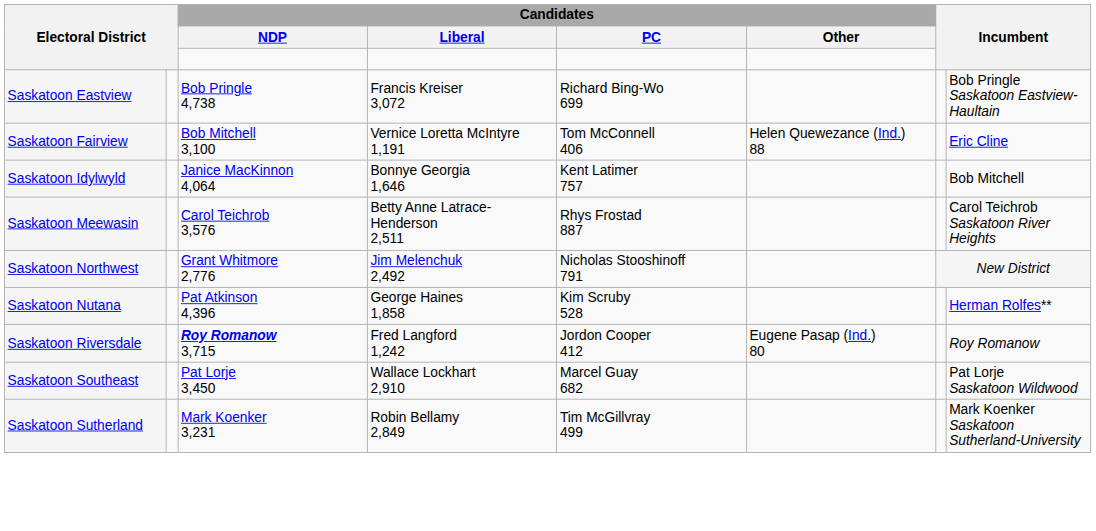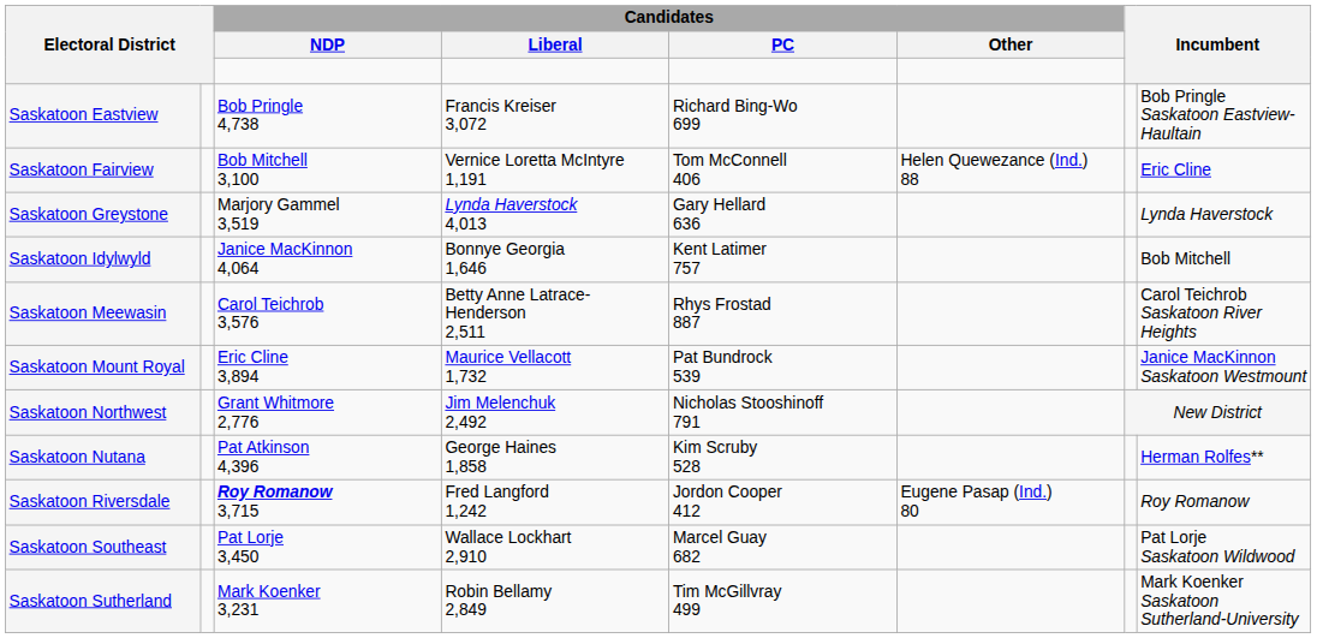 <table class="wikitable" style="width:100%">
 <tr>
 <th style="width:16%;" style="background:darkgrey;" rowspan=3 colspan=2>Electoral District</th>
 <th style="background:darkgrey;" colspan=4>Candidates</th>
 <th style="width:14%;" style="background:darkgrey;" rowspan=3 colspan=2>Incumbent</th>
 </tr>
 <tr>
 <th style="width:17.5%;"><a href='#'>NDP</a></th>
 <th style="width:17.5%;"><a href='#'>Liberal</a></th>
 <th style="width:17.5%;"><a href='#'>PC</a></th>
 <th style="width:17.5%;">Other</th>
 </tr>
 <tr>
 <td> </td>
 <td> </td>
 <td> </td>
 <td> </td>
 </tr>
 <tr>
 <td bgcolor=whitesmoke><a href='#'>Saskatoon Eastview</a></td>
 <td> </td>
 <td><a href='#'>Bob Pringle</a><br>4,738</td>
 <td>Francis Kreiser<br>3,072</td>
 <td>Richard Bing-Wo<br>699</td>
 <td></td>
 <td> </td>
 <td>Bob Pringle<br><span><em>Saskatoon Eastview-Haultain</em></span></td>
 </tr>
 <tr>
 <td bgcolor=whitesmoke><a href='#'>Saskatoon Fairview</a></td>
 <td> </td>
 <td><a href='#'>Bob Mitchell</a><br>3,100</td>
 <td>Vernice Loretta McIntyre<br>1,191</td>
 <td>Tom McConnell<br>406</td>
 <td>Helen Quewezance (<a href='#'>Ind.</a>)<br>88</td>
 <td> </td>
 <td><a href='#'>Eric Cline</a></td>
 </tr>
 <tr>
+<td bgcolor=whitesmoke><a href='#'>Saskatoon Greystone</a></td>
+<td> </td>
+<td>Marjory Gammel<br>3,519</td>
+<td><em><a href='#'>Lynda Haverstock</a></em><br>4,013</td>
+<td>Gary Hellard<br>636</td>
+<td></td>
+<td> </td>
+<td><em>Lynda Haverstock</em></td>
+</tr>
+<tr>
 <td bgcolor=whitesmoke><a href='#'>Saskatoon Idylwyld</a></td>
 <td> </td>
 <td><a href='#'>Janice MacKinnon</a><br>4,064</td>
 <td>Bonnye Georgia<br>1,646</td>
 <td>Kent Latimer<br>757</td>
 <td></td>
 <td> </td>
 <td>Bob Mitchell</td>
 </tr>
 <tr>
 <td bgcolor=whitesmoke><a href='#'>Saskatoon Meewasin</a></td>
 <td> </td>
 <td><a href='#'>Carol Teichrob</a><br>3,576</td>
 <td>Betty Anne Latrace-Henderson<br>2,511</td>
 <td>Rhys Frostad <br>887</td>
 <td></td>
 <td> </td>
 <td>Carol Teichrob<br><span><em>Saskatoon River Heights</em></span></td>
+</tr>
+<tr>
+<td bgcolor=whitesmoke><a href='#'>Saskatoon Mount Royal</a></td>
+<td> </td>
+<td><a href='#'>Eric Cline</a><br>3,894</td>
+<td><a href='#'>Maurice Vellacott</a><br>1,732</td>
+<td>Pat Bundrock<br>539</td>
+<td></td>
+<td> </td>
+<td><a href='#'>Janice MacKinnon</a><br><span><em>Saskatoon Westmount</em></span></td>
 </tr>
 <tr>
 <td bgcolor=whitesmoke><a href='#'>Saskatoon Northwest</a></td>
 <td> </td>
 <td><a href='#'>Grant Whitmore</a><br>2,776</td>
 <td><a href='#'>Jim Melenchuk</a> <br>2,492</td>
 <td>Nicholas Stooshinoff <br>791</td>
 <td></td>
 <td colspan=2  style="background:whitesmoke; text-align:center;"><em>New District</em></td>
 </tr>
 <tr>
 <td bgcolor=whitesmoke><a href='#'>Saskatoon Nutana</a></td>
 <td> </td>
 <td><a href='#'>Pat Atkinson</a><br>4,396</td>
 <td>George Haines <br>1,858</td>
 <td>Kim Scruby<br>528</td>
 <td></td>
 <td> </td>
 <td><a href='#'>Herman Rolfes</a>**</td>
 </tr>
 <tr>
 <td bgcolor=whitesmoke><a href='#'>Saskatoon Riversdale</a></td>
 <td> </td>
 <td><strong><em><a href='#'>Roy Romanow</a></em></strong><br>3,715</td>
 <td>Fred Langford<br>1,242</td>
 <td>Jordon Cooper<br>412</td>
 <td>Eugene Pasap (<a href='#'>Ind.</a>)<br>80</td>
 <td> </td>
 <td><em>Roy Romanow</em></td>
 </tr>
 <tr>
 <td bgcolor=whitesmoke><a href='#'>Saskatoon Southeast</a></td>
 <td> </td>
 <td><a href='#'>Pat Lorje</a><br>3,450</td>
 <td>Wallace Lockhart<br>2,910</td>
 <td>Marcel Guay <br>682</td>
 <td></td>
 <td> </td>
 <td>Pat Lorje<br><span><em>Saskatoon Wildwood</em></span></td>
 </tr>
 <tr>
 <td bgcolor=whitesmoke><a href='#'>Saskatoon Sutherland</a></td>
 <td> </td>
 <td><a href='#'>Mark Koenker</a><br>3,231</td>
 <td>Robin Bellamy<br>2,849</td>
 <td>Tim McGillvray<br>499</td>
 <td></td>
 <td> </td>
 <td>Mark Koenker<br><span><em>Saskatoon Sutherland-University</em></span></td>
 </tr>
 </table>
